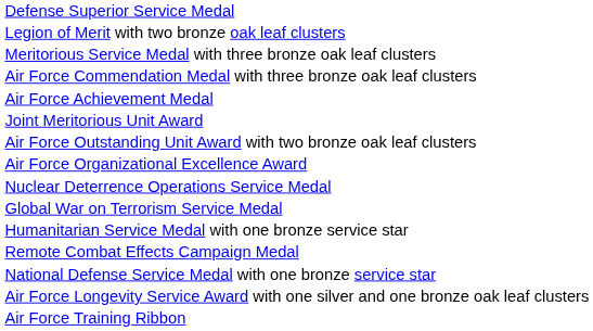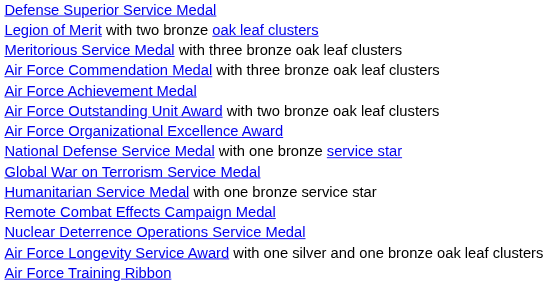 <table>
 <tr>
 <td></td>
 <td><a href='#'>Defense Superior Service Medal</a></td>
 </tr>
 <tr>
 <td></td>
 <td><a href='#'>Legion of Merit</a> with two bronze <a href='#'>oak leaf clusters</a></td>
 </tr>
 <tr>
 <td></td>
 <td><a href='#'>Meritorious Service Medal</a> with three bronze oak leaf clusters</td>
 </tr>
 <tr>
 <td></td>
 <td><a href='#'>Air Force Commendation Medal</a> with three bronze oak leaf clusters</td>
 </tr>
 <tr>
 <td></td>
 <td><a href='#'>Air Force Achievement Medal</a></td>
 </tr>
 <tr>
 <td></td>
-<td><a href='#'>Joint Meritorious Unit Award</a></td>
-</tr>
-<tr>
-<td></td>
 <td><a href='#'>Air Force Outstanding Unit Award</a> with two bronze oak leaf clusters</td>
 </tr>
 <tr>
 <td></td>
 <td><a href='#'>Air Force Organizational Excellence Award</a></td>
 </tr>
 <tr>
 <td></td>
-<td><a href='#'>Nuclear Deterrence Operations Service Medal</a></td>
+<td><a href='#'>National Defense Service Medal</a> with one bronze <a href='#'>service star</a></td>
 </tr>
 <tr>
 <td></td>
 <td><a href='#'>Global War on Terrorism Service Medal</a></td>
 </tr>
 <tr>
 <td></td>
 <td><a href='#'>Humanitarian Service Medal</a> with one bronze service star</td>
 </tr>
 <tr>
 <td></td>
 <td><a href='#'>Remote Combat Effects Campaign Medal</a></td>
 </tr>
 <tr>
 <td></td>
-<td><a href='#'>National Defense Service Medal</a> with one bronze <a href='#'>service star</a></td>
+<td><a href='#'>Nuclear Deterrence Operations Service Medal</a></td>
 </tr>
 <tr>
 <td></td>
 <td><a href='#'>Air Force Longevity Service Award</a> with one silver and one bronze oak leaf clusters</td>
 </tr>
 <tr>
 <td></td>
 <td><a href='#'>Air Force Training Ribbon</a></td>
 </tr>
 </table>
